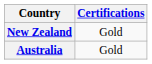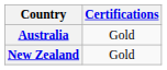 <table class="wikitable plainrowheaders">
 <tr>
 <th scope="col">Country</th>
 <th scope="col"><a href='#'>Certifications</a></th>
 </tr>
 <tr>
+<th scope="row"><a href='#'>Australia</a></th>
+<td style="text-align:center;">Gold</td>
+</tr>
+<tr>
 <th scope="row"><a href='#'>New Zealand</a></th>
 <td style="text-align:center;">Gold</td>
 </tr>
-<tr>
-<th scope="row"><a href='#'>Australia</a></th>
-<td style="text-align:center;">Gold</td>
-</tr>
 </table>
